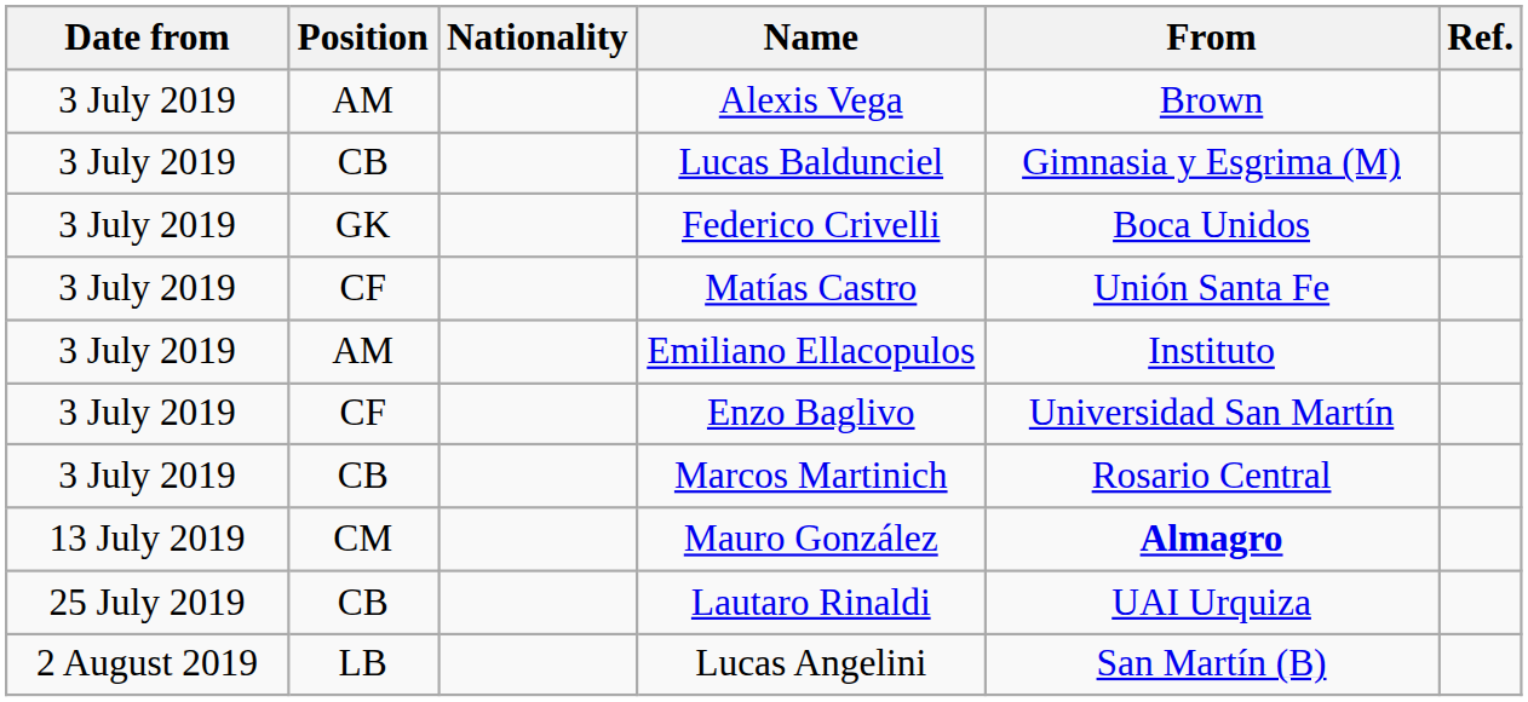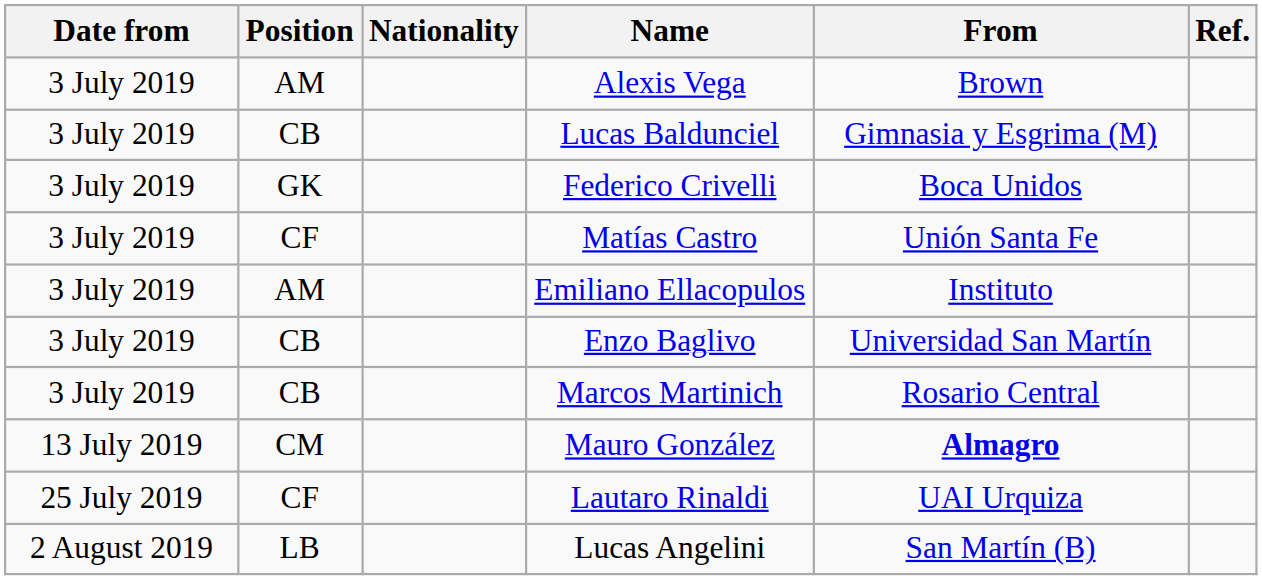 <table class="wikitable" style="text-align:center; font-size:90%; ">
 <tr>
 <th style="background:#; color:#; width:100px;">Date from</th>
 <th style="background:#; color:#; width:50px;">Position</th>
 <th style="background:#; color:#; width:50px;">Nationality</th>
 <th style="background:#; color:#; width:125px;">Name</th>
 <th style="background:#; color:#; width:165px;">From</th>
 <th style="background:#; color:#; width:25px;">Ref.</th>
 </tr>
 <tr>
 <td>3 July 2019</td>
 <td>AM</td>
 <td></td>
 <td><a href='#'>Alexis Vega</a></td>
 <td> <a href='#'>Brown</a></td>
 <td></td>
 </tr>
 <tr>
 <td>3 July 2019</td>
 <td>CB</td>
 <td></td>
 <td><a href='#'>Lucas Baldunciel</a></td>
 <td> <a href='#'>Gimnasia y Esgrima (M)</a></td>
 <td></td>
 </tr>
 <tr>
 <td>3 July 2019</td>
 <td>GK</td>
 <td></td>
 <td><a href='#'>Federico Crivelli</a></td>
 <td> <a href='#'>Boca Unidos</a></td>
 <td></td>
 </tr>
 <tr>
 <td>3 July 2019</td>
 <td>CF</td>
 <td></td>
 <td><a href='#'>Matías Castro</a></td>
 <td> <a href='#'>Unión Santa Fe</a></td>
 <td></td>
 </tr>
 <tr>
 <td>3 July 2019</td>
 <td>AM</td>
 <td></td>
 <td><a href='#'>Emiliano Ellacopulos</a></td>
 <td> <a href='#'>Instituto</a></td>
 <td></td>
 </tr>
 <tr>
 <td>3 July 2019</td>
-<td>CF</td>
+<td>CB</td>
 <td></td>
 <td><a href='#'>Enzo Baglivo</a></td>
 <td> <a href='#'>Universidad San Martín</a></td>
 <td></td>
 </tr>
 <tr>
 <td>3 July 2019</td>
 <td>CB</td>
 <td></td>
 <td><a href='#'>Marcos Martinich</a></td>
 <td> <a href='#'>Rosario Central</a></td>
 <td></td>
 </tr>
 <tr>
 <td>13 July 2019</td>
 <td>CM</td>
 <td></td>
 <td><a href='#'>Mauro González</a></td>
 <td><strong> <a href='#'>Almagro</a></strong></td>
 <td></td>
 </tr>
 <tr>
 <td>25 July 2019</td>
-<td>CB</td>
+<td>CF</td>
 <td></td>
 <td><a href='#'>Lautaro Rinaldi</a></td>
 <td> <a href='#'>UAI Urquiza</a></td>
 <td></td>
 </tr>
 <tr>
 <td>2 August 2019</td>
 <td>LB</td>
 <td></td>
 <td>Lucas Angelini</td>
 <td> <a href='#'>San Martín (B)</a></td>
 <td></td>
 </tr>
 </table>
